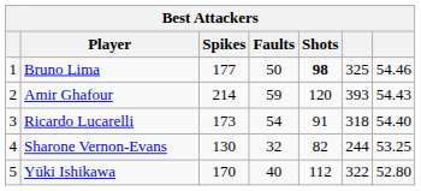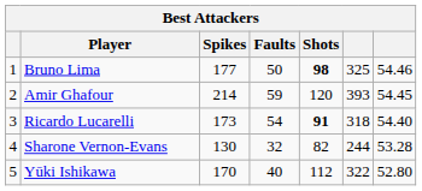 <table class="wikitable sortable" style=font-size:90%>
 <tr>
 <th colspan=7>Best Attackers</th>
 </tr>
 <tr>
 <th></th>
 <th width=158>Player</th>
 <th width=20>Spikes</th>
 <th width=20>Faults</th>
 <th width=20>Shots</th>
 <th width=20></th>
 <th width=20></th>
 </tr>
 <tr>
 <td>1</td>
 <td> <a href='#'>Bruno Lima</a></td>
 <td align=center>177</td>
 <td align=center>50</td>
 <td align=center><strong>98</strong></td>
 <td align=center>325</td>
 <td align=center>54.46</td>
 </tr>
 <tr>
 <td>2</td>
 <td> <a href='#'>Amir Ghafour</a></td>
 <td align=center>214</td>
 <td align=center>59</td>
 <td align=center>120</td>
 <td align=center>393</td>
-<td align=center>54.43</td>
+<td align=center>54.45</td>
 </tr>
 <tr>
 <td>3</td>
 <td> <a href='#'>Ricardo Lucarelli</a></td>
 <td align=center>173</td>
 <td align=center>54</td>
-<td align=center>91</td>
+<td align=center><strong>91</strong></td>
 <td align=center>318</td>
 <td align=center>54.40</td>
 </tr>
 <tr>
 <td>4</td>
 <td> <a href='#'>Sharone Vernon-Evans</a></td>
 <td align=center>130</td>
 <td align=center>32</td>
 <td align=center>82</td>
 <td align=center>244</td>
-<td align=center>53.25</td>
+<td align=center>53.28</td>
 </tr>
 <tr>
 <td>5</td>
 <td> <a href='#'>Yūki Ishikawa</a></td>
 <td align=center>170</td>
 <td align=center>40</td>
 <td align=center>112</td>
 <td align=center>322</td>
 <td align=center>52.80</td>
 </tr>
 </table>
